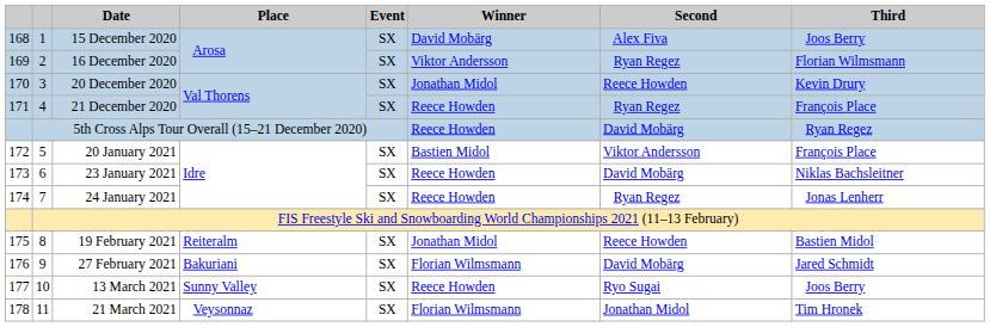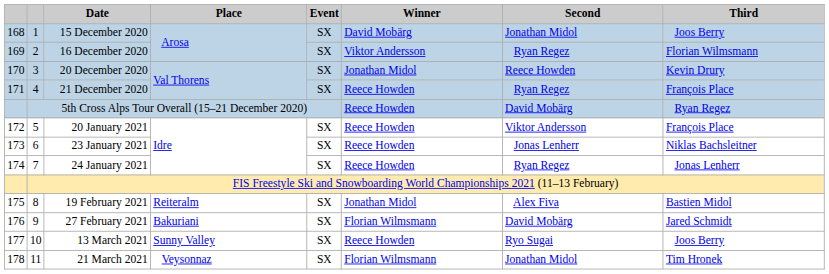 <table class="wikitable plainrowheaders" style="background:#fff; font-size:86%; line-height:16px; border:grey solid 1px; border-collapse:collapse;">
 <tr>
 <th scope="col" style="background:#ccc; width=20 px;"></th>
 <th scope="col" style="background:#ccc; width=30 px;"></th>
 <th scope="col" style="background:#ccc; width:120px;">Date</th>
 <th scope="col" style="background:#ccc; width:180px;">Place</th>
 <th scope="col" style="background:#ccc; width:15px;">Event</th>
 <th scope="col" style="background:#ccc; width:185px;">Winner</th>
 <th scope="col" style="background:#ccc; width:185px;">Second</th>
 <th scope="col" style="background:#ccc; width:185px;">Third</th>
 </tr>
 <tr bgcolor="#BCD4E6">
 <td align="center">168</td>
 <td align="center">1</td>
 <td align="right">15 December 2020</td>
 <td rowspan="2">   <a href='#'>Arosa</a></td>
 <td align="center">SX</td>
 <td> <a href='#'>David Mobärg</a></td>
-<td>   <a href='#'>Alex Fiva</a></td>
+<td> <a href='#'>Jonathan Midol</a></td>
 <td>   <a href='#'>Joos Berry</a></td>
 </tr>
 <tr bgcolor="#BCD4E6">
 <td align="center">169</td>
 <td align="center">2</td>
 <td align="right">16 December 2020</td>
 <td align="center">SX</td>
 <td> <a href='#'>Viktor Andersson</a></td>
 <td>   <a href='#'>Ryan Regez</a></td>
 <td> <a href='#'>Florian Wilmsmann</a></td>
 </tr>
 <tr bgcolor="#BCD4E6">
 <td align="center">170</td>
 <td align="center">3</td>
 <td align="right">20 December 2020</td>
 <td rowspan="2"> <a href='#'>Val Thorens</a></td>
 <td align="center">SX</td>
 <td> <a href='#'>Jonathan Midol</a></td>
 <td> <a href='#'>Reece Howden</a></td>
 <td> <a href='#'>Kevin Drury</a></td>
 </tr>
 <tr bgcolor="#BCD4E6">
 <td align="center">171</td>
 <td align="center">4</td>
 <td align="right">21 December 2020</td>
 <td align="center">SX</td>
 <td> <a href='#'>Reece Howden</a></td>
 <td>   <a href='#'>Ryan Regez</a></td>
 <td> <a href='#'>François Place</a></td>
 </tr>
 <tr bgcolor="#BCD4E6">
 <td></td>
 <td colspan="4" align="center">5th Cross Alps Tour Overall (15–21 December 2020)</td>
 <td> <a href='#'>Reece Howden</a></td>
 <td> <a href='#'>David Mobärg</a></td>
 <td>   <a href='#'>Ryan Regez</a></td>
 </tr>
 <tr>
 <td align="center">172</td>
 <td align="center">5</td>
 <td align="right">20 January 2021</td>
 <td rowspan="3"> <a href='#'>Idre</a></td>
 <td align="center">SX</td>
-<td> <a href='#'>Bastien Midol</a></td>
+<td> <a href='#'>Reece Howden</a></td>
 <td> <a href='#'>Viktor Andersson</a></td>
 <td> <a href='#'>François Place</a></td>
 </tr>
 <tr>
 <td align="center">173</td>
 <td align="center">6</td>
 <td align="right">23 January 2021</td>
 <td align="center">SX</td>
 <td> <a href='#'>Reece Howden</a></td>
-<td> <a href='#'>David Mobärg</a></td>
+<td>   <a href='#'>Jonas Lenherr</a></td>
 <td> <a href='#'>Niklas Bachsleitner</a></td>
 </tr>
 <tr>
 <td align="center">174</td>
 <td align="center">7</td>
 <td align="right">24 January 2021</td>
 <td align="center">SX</td>
 <td> <a href='#'>Reece Howden</a></td>
 <td>   <a href='#'>Ryan Regez</a></td>
 <td>   <a href='#'>Jonas Lenherr</a></td>
 </tr>
 <tr style="background:#FFEBAD">
 <td></td>
 <td align="center" colspan="7"><a href='#'>FIS Freestyle Ski and Snowboarding World Championships 2021</a>  (11–13 February)</td>
 </tr>
 <tr>
 <td align="center">175</td>
 <td align="center">8</td>
 <td align="right">19 February 2021</td>
 <td> <a href='#'>Reiteralm</a></td>
 <td align="center">SX</td>
 <td> <a href='#'>Jonathan Midol</a></td>
-<td> <a href='#'>Reece Howden</a></td>
+<td>   <a href='#'>Alex Fiva</a></td>
 <td> <a href='#'>Bastien Midol</a></td>
 </tr>
 <tr>
 <td align="center">176</td>
 <td align="center">9</td>
 <td align="right">27 February 2021</td>
 <td> <a href='#'>Bakuriani</a></td>
 <td align="center">SX</td>
 <td> <a href='#'>Florian Wilmsmann</a></td>
 <td> <a href='#'>David Mobärg</a></td>
 <td> <a href='#'>Jared Schmidt</a></td>
 </tr>
 <tr>
 <td align="center">177</td>
 <td align="center">10</td>
 <td align="right">13 March 2021</td>
 <td> <a href='#'>Sunny Valley</a></td>
 <td align="center">SX</td>
 <td> <a href='#'>Reece Howden</a></td>
 <td> <a href='#'>Ryo Sugai</a></td>
 <td>   <a href='#'>Joos Berry</a></td>
 </tr>
 <tr>
 <td align="center">178</td>
 <td align="center">11</td>
 <td align="right">21 March 2021</td>
 <td>   <a href='#'>Veysonnaz</a></td>
 <td align="center">SX</td>
 <td> <a href='#'>Florian Wilmsmann</a></td>
 <td> <a href='#'>Jonathan Midol</a></td>
 <td> <a href='#'>Tim Hronek</a></td>
 </tr>
 </table>
